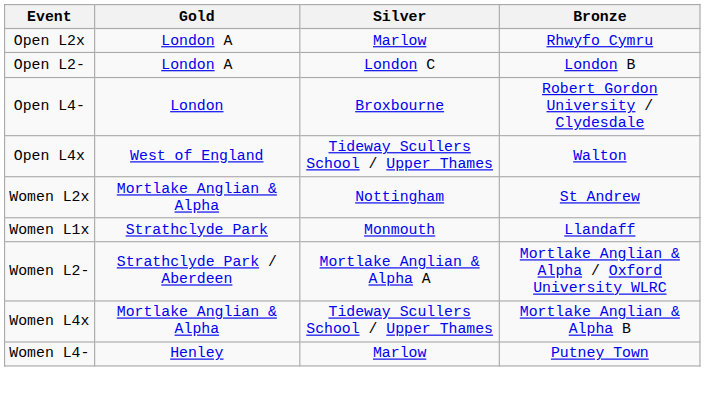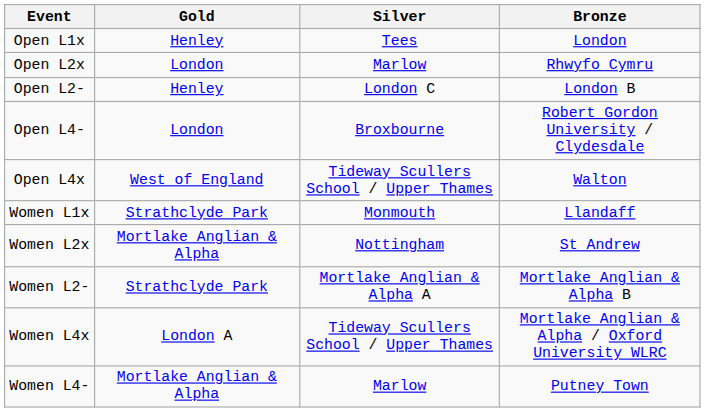 <table class="wikitable" style="text-align:center">
 <tr>
 <th width=120>Event</th>
 <th width=300>Gold</th>
 <th width=300>Silver</th>
 <th width=300>Bronze</th>
 </tr>
 <tr>
+<td>Open L1x</td>
+<td><a href='#'>Henley</a></td>
+<td><a href='#'>Tees</a></td>
+<td><a href='#'>London</a></td>
+</tr>
+<tr>
 <td>Open L2x</td>
-<td><a href='#'>London</a> A</td>
+<td><a href='#'>London</a></td>
 <td><a href='#'>Marlow</a></td>
 <td><a href='#'>Rhwyfo Cymru</a></td>
 </tr>
 <tr>
 <td>Open L2-</td>
-<td><a href='#'>London</a> A</td>
+<td><a href='#'>Henley</a></td>
 <td><a href='#'>London</a> C</td>
 <td><a href='#'>London</a> B</td>
 </tr>
 <tr>
 <td>Open L4-</td>
 <td><a href='#'>London</a></td>
 <td><a href='#'>Broxbourne</a></td>
 <td><a href='#'>Robert Gordon University</a> / <a href='#'>Clydesdale</a></td>
 </tr>
 <tr>
 <td>Open L4x</td>
 <td><a href='#'>West of England</a></td>
 <td><a href='#'>Tideway Scullers School</a> / <a href='#'>Upper Thames</a></td>
 <td><a href='#'>Walton</a></td>
 </tr>
 <tr>
+<td>Women L1x</td>
+<td><a href='#'>Strathclyde Park</a></td>
+<td><a href='#'>Monmouth</a></td>
+<td><a href='#'>Llandaff</a></td>
+</tr>
+<tr>
 <td>Women L2x</td>
 <td><a href='#'>Mortlake Anglian & Alpha</a></td>
 <td><a href='#'>Nottingham</a></td>
 <td><a href='#'>St Andrew</a></td>
 </tr>
 <tr>
-<td>Women L1x</td>
+<td>Women L2-</td>
 <td><a href='#'>Strathclyde Park</a></td>
-<td><a href='#'>Monmouth</a></td>
-<td><a href='#'>Llandaff</a></td>
+<td><a href='#'>Mortlake Anglian & Alpha</a> A</td>
+<td><a href='#'>Mortlake Anglian & Alpha</a> B</td>
 </tr>
 <tr>
-<td>Women L2-</td>
-<td><a href='#'>Strathclyde Park</a> / <a href='#'>Aberdeen</a></td>
-<td><a href='#'>Mortlake Anglian & Alpha</a> A</td>
+<td>Women L4x</td>
+<td><a href='#'>London</a> A</td>
+<td><a href='#'>Tideway Scullers School</a> / <a href='#'>Upper Thames</a></td>
 <td><a href='#'>Mortlake Anglian & Alpha</a> / <a href='#'>Oxford University WLRC</a></td>
 </tr>
 <tr>
-<td>Women L4x</td>
+<td>Women L4-</td>
 <td><a href='#'>Mortlake Anglian & Alpha</a></td>
-<td><a href='#'>Tideway Scullers School</a> / <a href='#'>Upper Thames</a></td>
-<td><a href='#'>Mortlake Anglian & Alpha</a> B</td>
-</tr>
-<tr>
-<td>Women L4-</td>
-<td><a href='#'>Henley</a></td>
 <td><a href='#'>Marlow</a></td>
 <td><a href='#'>Putney Town</a></td>
 </tr>
 </table>
